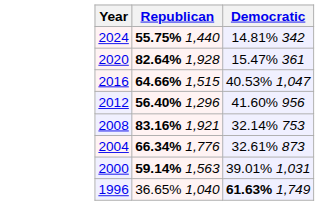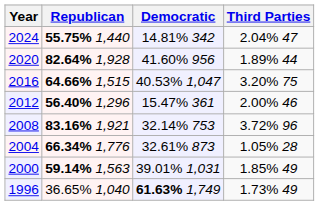 <table class="wikitable" style="float:right; font-size:95%;">
 <tr bgcolor=lightgrey>
 <th>Year</th>
 <th><a href='#'>Republican</a></th>
 <th><a href='#'>Democratic</a></th>
+<th><a href='#'>Third Parties</a></th>
 </tr>
 <tr>
 <td align="center" bgcolor="#fff3f3"><a href='#'>2024</a></td>
 <td align="center" bgcolor="#fff3f3"><strong>55.75%</strong> <em>1,440</em></td>
 <td align="center" bgcolor="#f0f0ff">14.81% <em>342</em></td>
+<td align="center">2.04% <em>47</em></td>
 </tr>
 <tr>
 <td align="center" bgcolor="#fff3f3"><a href='#'>2020</a></td>
 <td align="center" bgcolor="#fff3f3"><strong>82.64%</strong> <em>1,928</em></td>
-<td align="center" bgcolor="#f0f0ff">15.47% <em>361</em></td>
+<td align="center" bgcolor="#f0f0ff">41.60% <em>956</em></td>
+<td align="center">1.89% <em>44</em></td>
 </tr>
 <tr>
 <td align="center" bgcolor="#fff3f3"><a href='#'>2016</a></td>
 <td align="center" bgcolor="#fff3f3"><strong>64.66%</strong> <em>1,515</em></td>
 <td align="center" bgcolor="#f0f0ff">40.53% <em>1,047</em></td>
+<td align="center">3.20% <em>75</em></td>
 </tr>
 <tr>
 <td align="center" bgcolor="#f0f0ff"><a href='#'>2012</a></td>
 <td align="center" bgcolor="#fff3f3"><strong>56.40%</strong> <em>1,296</em></td>
-<td align="center" bgcolor="#f0f0ff">41.60% <em>956</em></td>
+<td align="center" bgcolor="#f0f0ff">15.47% <em>361</em></td>
+<td align="center">2.00% <em>46</em></td>
 </tr>
 <tr>
 <td align="center" bgcolor="#f0f0ff"><a href='#'>2008</a></td>
 <td align="center" bgcolor="#fff3f3"><strong>83.16%</strong> <em>1,921</em></td>
 <td align="center" bgcolor="#f0f0ff">32.14% <em>753</em></td>
+<td align="center">3.72% <em>96</em></td>
 </tr>
 <tr>
 <td align="center" bgcolor="#fff3f3"><a href='#'>2004</a></td>
 <td align="center" bgcolor="#fff3f3"><strong>66.34%</strong> <em>1,776</em></td>
 <td align="center" bgcolor="#f0f0ff">32.61% <em>873</em></td>
+<td align="center">1.05% <em>28</em></td>
 </tr>
 <tr>
 <td align="center" bgcolor="#f0f0ff"><a href='#'>2000</a></td>
 <td align="center" bgcolor="#fff3f3"><strong>59.14%</strong> <em>1,563</em></td>
 <td align="center" bgcolor="#f0f0ff">39.01% <em>1,031</em></td>
+<td align="center">1.85% <em>49</em></td>
 </tr>
 <tr>
 <td align="center" bgcolor="#f0f0ff "><a href='#'>1996</a></td>
 <td align="center" bgcolor="#fff3f3">36.65% <em>1,040</em></td>
 <td align="center" bgcolor="#f0f0ff"><strong>61.63%</strong> <em>1,749</em></td>
+<td align="center">1.73% <em>49</em></td>
 </tr>
 </table>
